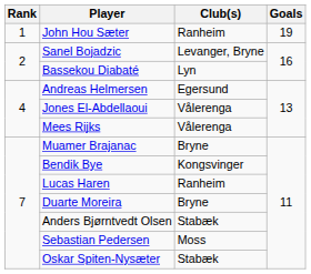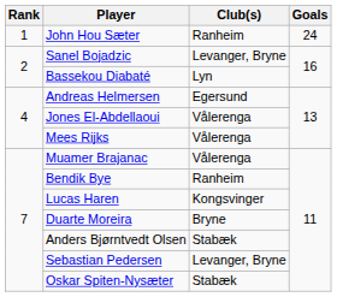 <table class="wikitable" style="text-align:center">
 <tr>
 <th>Rank</th>
 <th>Player</th>
 <th>Club(s)</th>
 <th>Goals</th>
 </tr>
 <tr>
 <td>1</td>
 <td align=left> <a href='#'>John Hou Sæter</a></td>
 <td align=left>Ranheim</td>
-<td>19</td>
+<td>24</td>
 </tr>
 <tr>
 <td rowspan="2">2</td>
 <td align=left> <a href='#'>Sanel Bojadzic</a></td>
 <td align=left>Levanger, Bryne</td>
 <td rowspan="2">16</td>
 </tr>
 <tr>
 <td align=left> <a href='#'>Bassekou Diabaté</a></td>
 <td align=left>Lyn</td>
 </tr>
 <tr>
 <td rowspan=3>4</td>
 <td align=left> <a href='#'>Andreas Helmersen</a></td>
 <td align=left>Egersund</td>
 <td rowspan=3>13</td>
 </tr>
 <tr>
 <td align=left> <a href='#'>Jones El-Abdellaoui</a></td>
 <td align=left>Vålerenga</td>
 </tr>
 <tr>
 <td align=left> <a href='#'>Mees Rijks</a></td>
 <td align=left>Vålerenga</td>
 </tr>
 <tr>
 <td rowspan=7>7</td>
 <td align=left> <a href='#'>Muamer Brajanac</a></td>
-<td align=left>Bryne</td>
+<td align=left>Vålerenga</td>
 <td rowspan=7>11</td>
 </tr>
 <tr>
 <td align=left> <a href='#'>Bendik Bye</a></td>
-<td align=left>Kongsvinger</td>
+<td align=left>Ranheim</td>
 </tr>
 <tr>
 <td align=left> <a href='#'>Lucas Haren</a></td>
-<td align=left>Ranheim</td>
+<td align=left>Kongsvinger</td>
 </tr>
 <tr>
 <td align=left> <a href='#'>Duarte Moreira</a></td>
 <td align=left>Bryne</td>
 </tr>
 <tr>
 <td align=left> Anders Bjørntvedt Olsen</td>
 <td align=left>Stabæk</td>
 </tr>
 <tr>
 <td align=left> <a href='#'>Sebastian Pedersen</a></td>
-<td align=left>Moss</td>
+<td align=left>Levanger, Bryne</td>
 </tr>
 <tr>
 <td align=left> <a href='#'>Oskar Spiten-Nysæter</a></td>
 <td align=left>Stabæk</td>
 </tr>
 </table>
